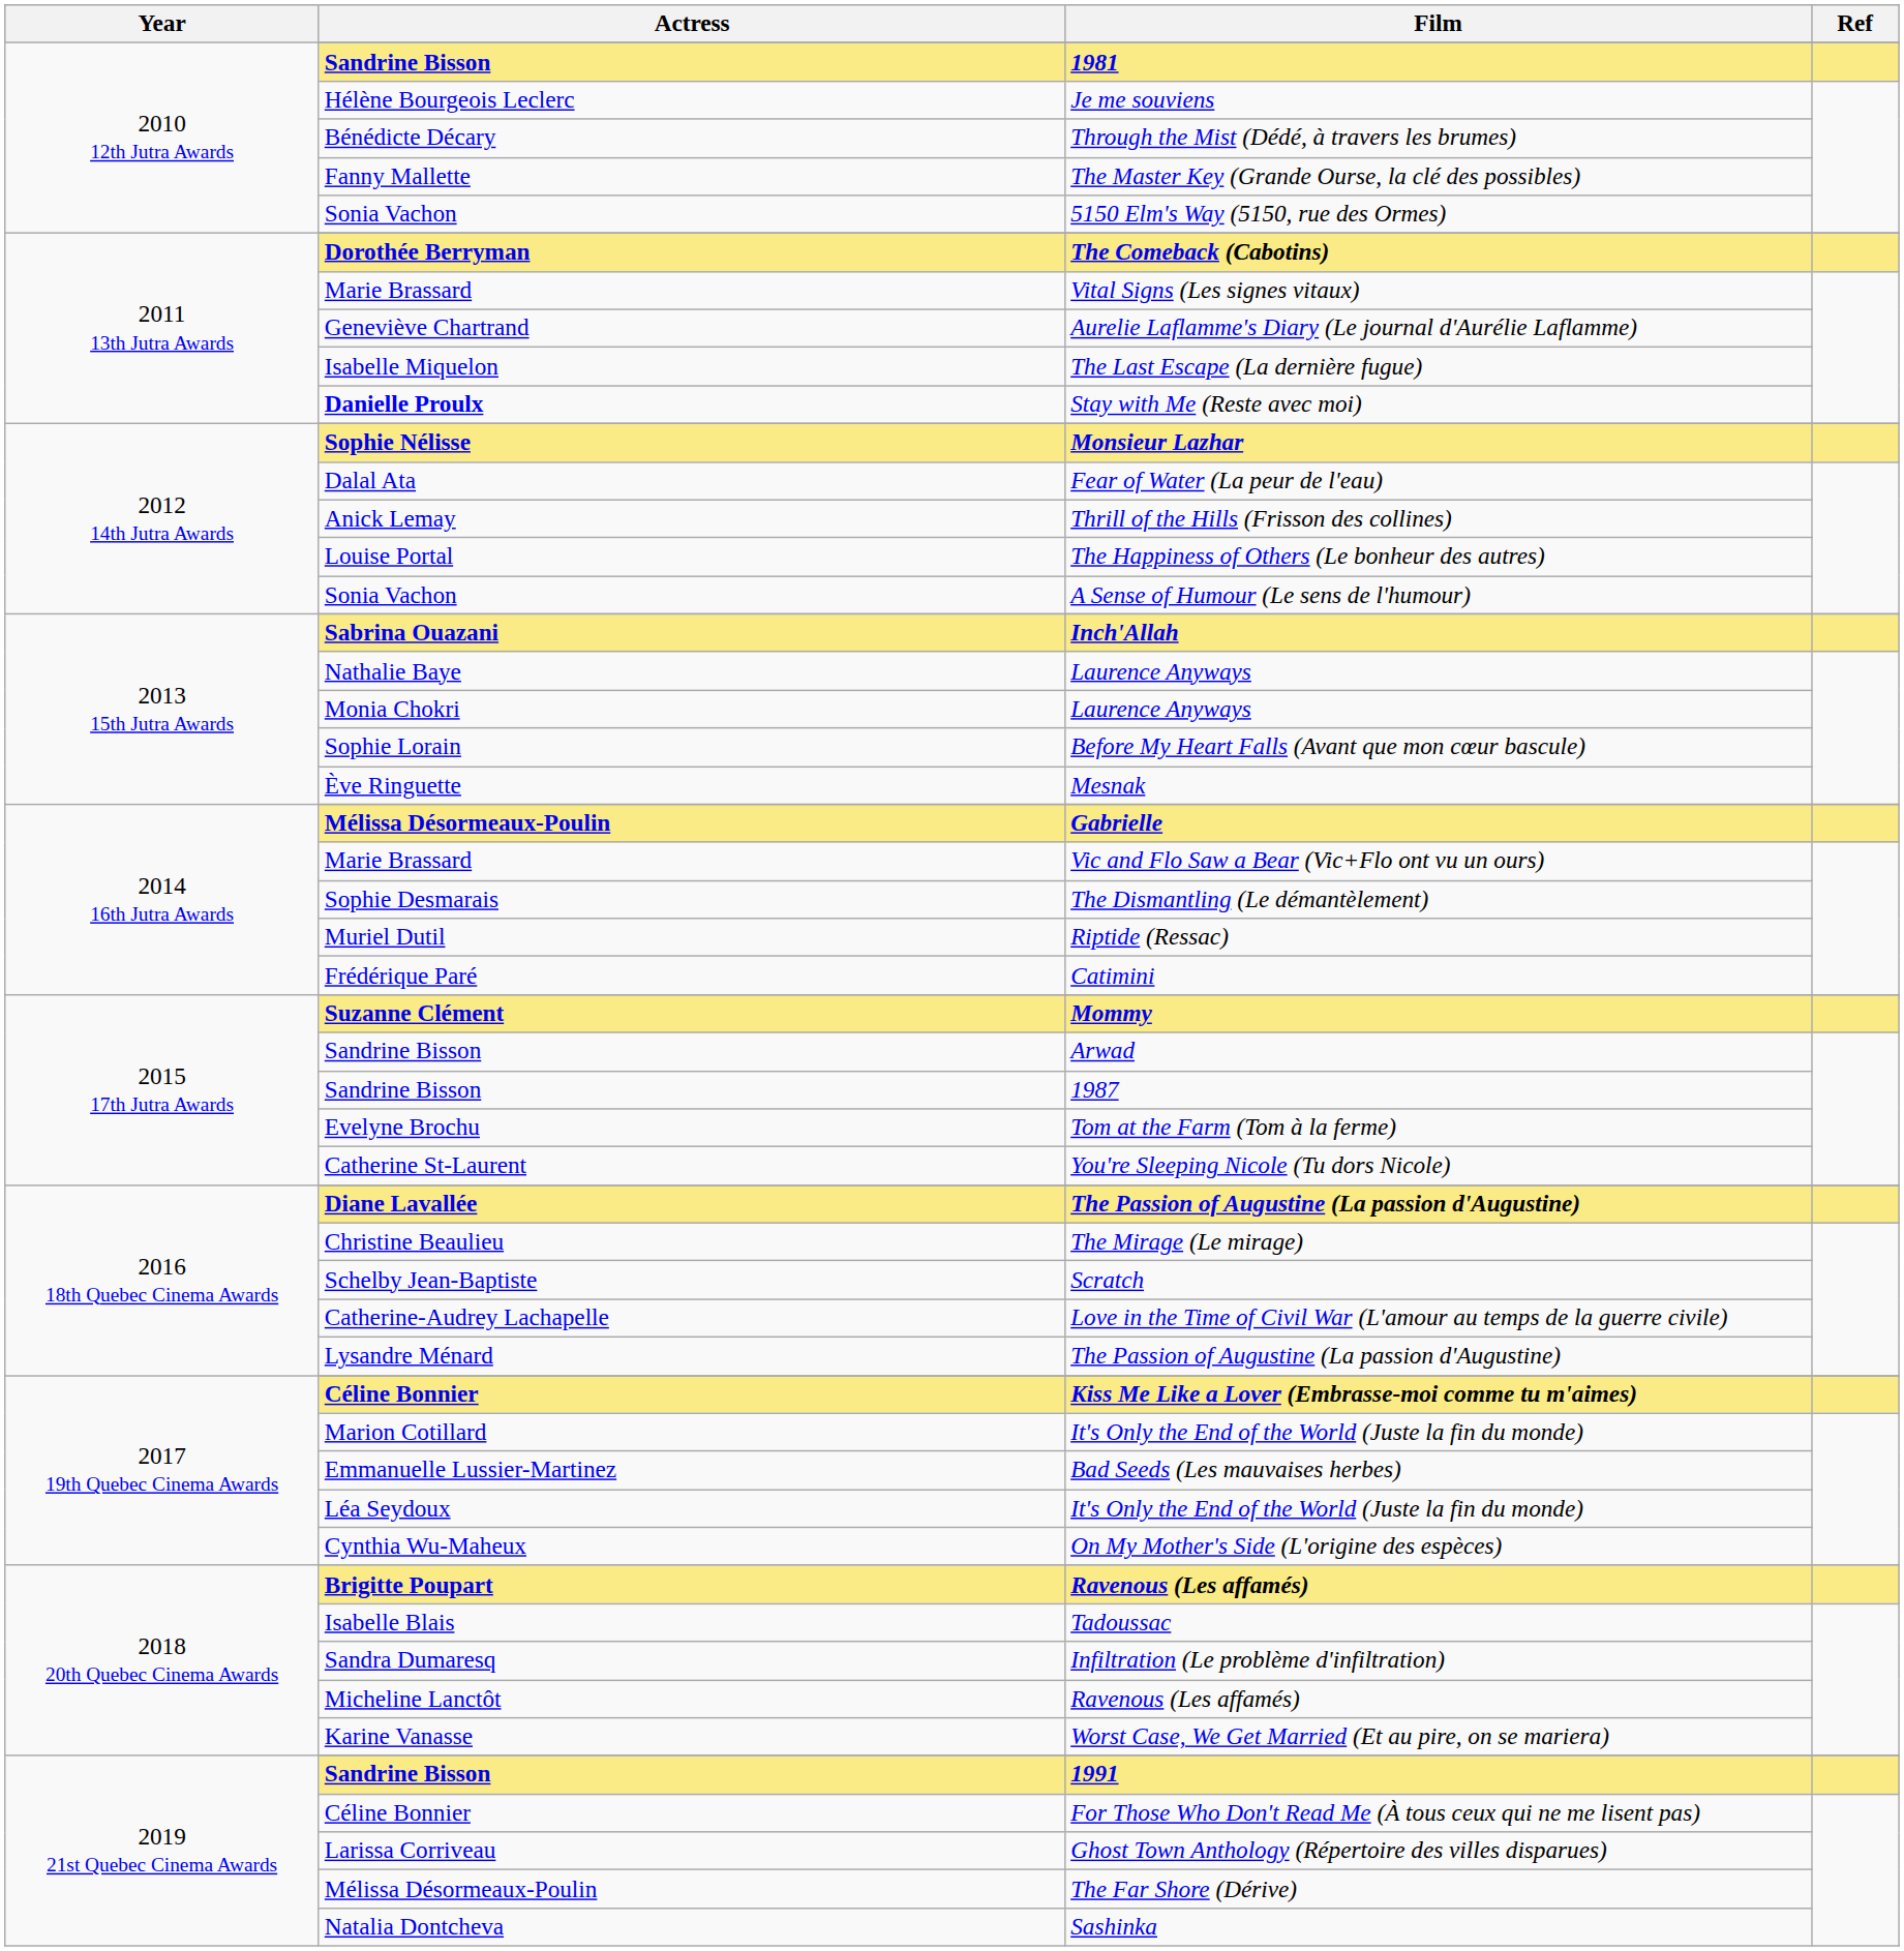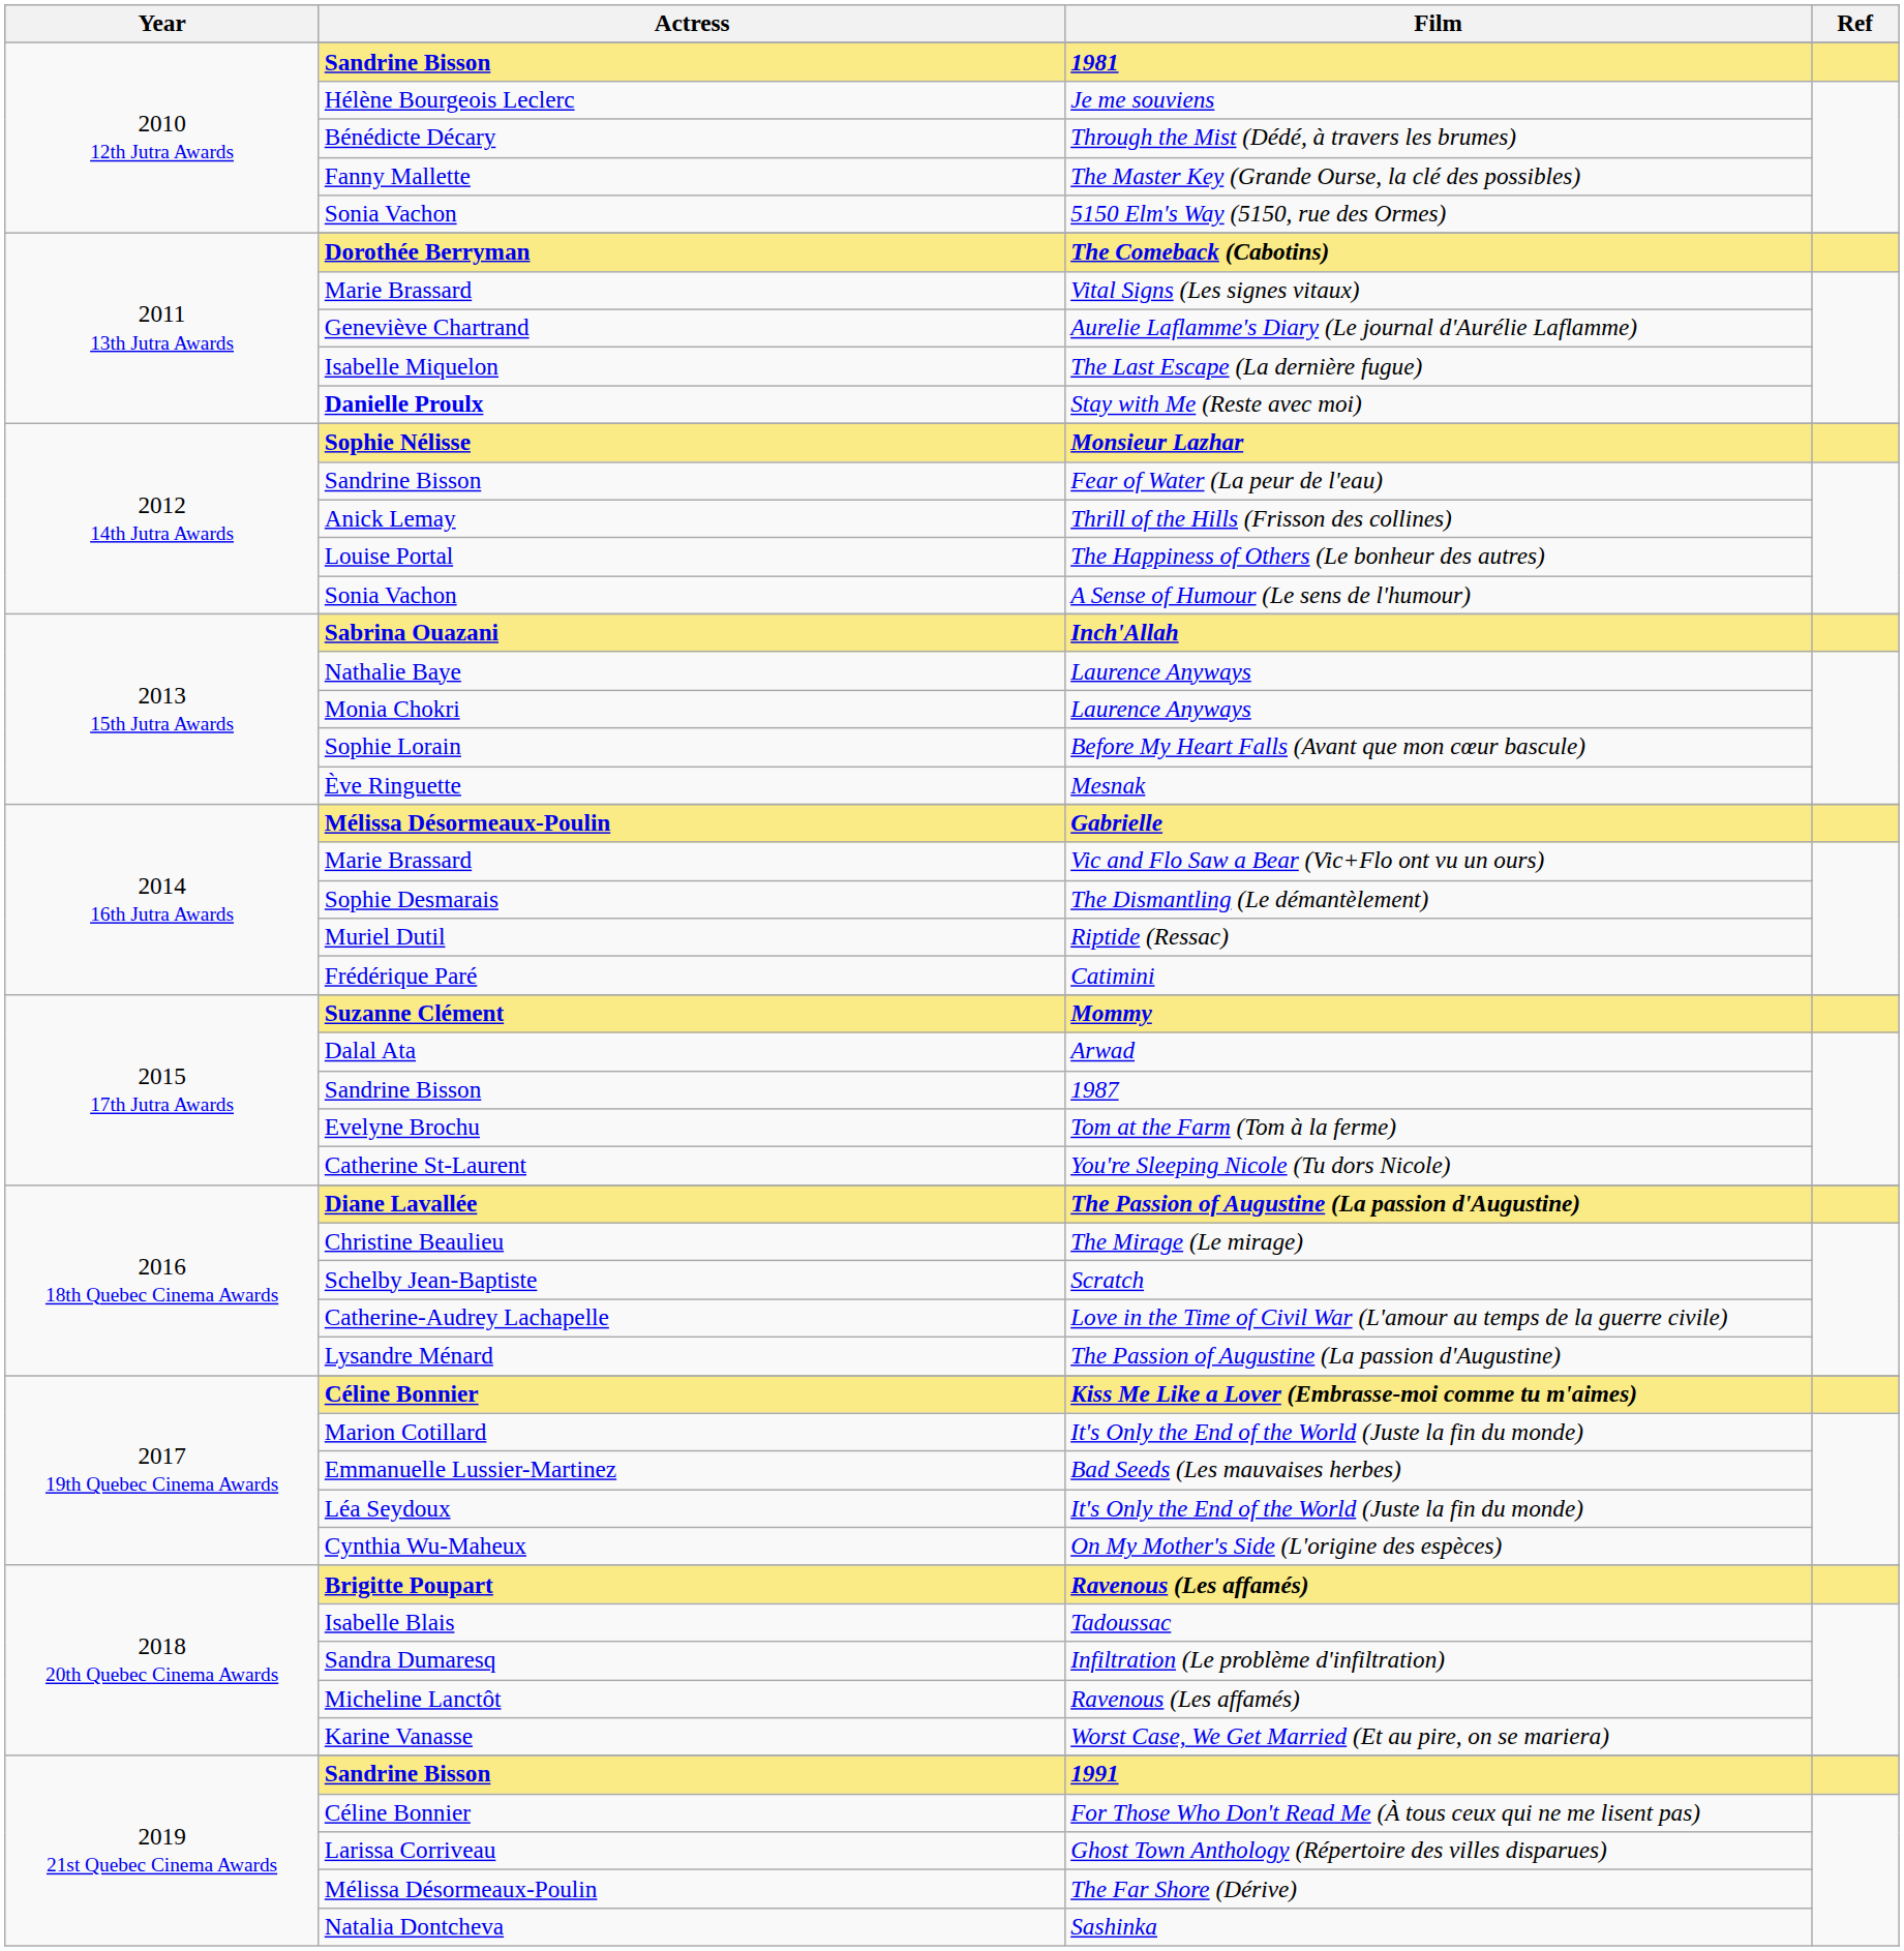 <table class="wikitable" style="width:100%;">
 <tr style="background:#bebebe;">
 <th style="width:8%;">Year</th>
 <th style="width:19%;">Actress</th>
 <th style="width:19%;">Film</th>
 <th style="width:2%;">Ref</th>
 </tr>
 <tr>
 <td rowspan="6" align="center">2010 <br> <small><a href='#'>12th Jutra Awards</a></small></td>
 </tr>
 <tr style="background:#FAEB86">
 <td><strong><a href='#'>Sandrine Bisson</a></strong></td>
 <td><strong><em><a href='#'>1981</a></em></strong></td>
 <td></td>
 </tr>
 <tr>
 <td><a href='#'>Hélène Bourgeois Leclerc</a></td>
 <td><em><a href='#'>Je me souviens</a></em></td>
 <td rowspan=4></td>
 </tr>
 <tr>
 <td><a href='#'>Bénédicte Décary</a></td>
 <td><em><a href='#'>Through the Mist</a> (Dédé, à travers les brumes)</em></td>
 </tr>
 <tr>
 <td><a href='#'>Fanny Mallette</a></td>
 <td><em><a href='#'>The Master Key</a> (Grande Ourse, la clé des possibles)</em></td>
 </tr>
 <tr>
 <td><a href='#'>Sonia Vachon</a></td>
 <td><em><a href='#'>5150 Elm's Way</a> (5150, rue des Ormes)</em></td>
 </tr>
 <tr>
 <td rowspan="6" align="center">2011 <br> <small><a href='#'>13th Jutra Awards</a></small></td>
 </tr>
 <tr style="background:#FAEB86">
 <td><strong><a href='#'>Dorothée Berryman</a></strong></td>
 <td><strong><em><a href='#'>The Comeback</a> (Cabotins)</em></strong></td>
 <td></td>
 </tr>
 <tr>
 <td><a href='#'>Marie Brassard</a></td>
 <td><em><a href='#'>Vital Signs</a> (Les signes vitaux)</em></td>
 <td rowspan=4></td>
 </tr>
 <tr>
 <td><a href='#'>Geneviève Chartrand</a></td>
 <td><em><a href='#'>Aurelie Laflamme's Diary</a> (Le journal d'Aurélie Laflamme)</em></td>
 </tr>
 <tr>
 <td><a href='#'>Isabelle Miquelon</a></td>
 <td><em><a href='#'>The Last Escape</a> (La dernière fugue)</em></td>
 </tr>
 <tr>
 <td><strong><a href='#'>Danielle Proulx</a></strong></td>
 <td><em><a href='#'>Stay with Me</a> (Reste avec moi)</em></td>
 </tr>
 <tr>
 <td rowspan="6" align="center">2012 <br> <small><a href='#'>14th Jutra Awards</a></small></td>
 </tr>
 <tr style="background:#FAEB86">
 <td><strong><a href='#'>Sophie Nélisse</a></strong></td>
 <td><strong><em><a href='#'>Monsieur Lazhar</a></em></strong></td>
 <td></td>
 </tr>
 <tr>
-<td><a href='#'>Dalal Ata</a></td>
+<td><a href='#'>Sandrine Bisson</a></td>
 <td><em><a href='#'>Fear of Water</a> (La peur de l'eau)</em></td>
 <td rowspan=4></td>
 </tr>
 <tr>
 <td><a href='#'>Anick Lemay</a></td>
 <td><em><a href='#'>Thrill of the Hills</a> (Frisson des collines)</em></td>
 </tr>
 <tr>
 <td><a href='#'>Louise Portal</a></td>
 <td><em><a href='#'>The Happiness of Others</a> (Le bonheur des autres)</em></td>
 </tr>
 <tr>
 <td><a href='#'>Sonia Vachon</a></td>
 <td><em><a href='#'>A Sense of Humour</a> (Le sens de l'humour)</em></td>
 </tr>
 <tr>
 <td rowspan="6" align="center">2013 <br> <small><a href='#'>15th Jutra Awards</a></small></td>
 </tr>
 <tr style="background:#FAEB86">
 <td><strong><a href='#'>Sabrina Ouazani</a></strong></td>
 <td><strong><em><a href='#'>Inch'Allah</a></em></strong></td>
 <td></td>
 </tr>
 <tr>
 <td><a href='#'>Nathalie Baye</a></td>
 <td><em><a href='#'>Laurence Anyways</a></em></td>
 <td rowspan=4></td>
 </tr>
 <tr>
 <td><a href='#'>Monia Chokri</a></td>
 <td><em><a href='#'>Laurence Anyways</a></em></td>
 </tr>
 <tr>
 <td><a href='#'>Sophie Lorain</a></td>
 <td><em><a href='#'>Before My Heart Falls</a> (Avant que mon cœur bascule)</em></td>
 </tr>
 <tr>
 <td><a href='#'>Ève Ringuette</a></td>
 <td><em><a href='#'>Mesnak</a></em></td>
 </tr>
 <tr>
 <td rowspan="6" align="center">2014 <br> <small><a href='#'>16th Jutra Awards</a></small></td>
 </tr>
 <tr style="background:#FAEB86">
 <td><strong><a href='#'>Mélissa Désormeaux-Poulin</a></strong></td>
 <td><strong><em><a href='#'>Gabrielle</a></em></strong></td>
 <td></td>
 </tr>
 <tr>
 <td><a href='#'>Marie Brassard</a></td>
 <td><em><a href='#'>Vic and Flo Saw a Bear</a> (Vic+Flo ont vu un ours)</em></td>
 <td rowspan=4></td>
 </tr>
 <tr>
 <td><a href='#'>Sophie Desmarais</a></td>
 <td><em><a href='#'>The Dismantling</a> (Le démantèlement)</em></td>
 </tr>
 <tr>
 <td><a href='#'>Muriel Dutil</a></td>
 <td><em><a href='#'>Riptide</a> (Ressac)</em></td>
 </tr>
 <tr>
 <td><a href='#'>Frédérique Paré</a></td>
 <td><em><a href='#'>Catimini</a></em></td>
 </tr>
 <tr>
 <td rowspan="6" align="center">2015 <br> <small><a href='#'>17th Jutra Awards</a></small></td>
 </tr>
 <tr style="background:#FAEB86">
 <td><strong><a href='#'>Suzanne Clément</a></strong></td>
 <td><strong><em><a href='#'>Mommy</a></em></strong></td>
 <td></td>
 </tr>
 <tr>
-<td><a href='#'>Sandrine Bisson</a></td>
+<td><a href='#'>Dalal Ata</a></td>
 <td><em><a href='#'>Arwad</a></em></td>
 <td rowspan=4></td>
 </tr>
 <tr>
 <td><a href='#'>Sandrine Bisson</a></td>
 <td><em><a href='#'>1987</a></em></td>
 </tr>
 <tr>
 <td><a href='#'>Evelyne Brochu</a></td>
 <td><em><a href='#'>Tom at the Farm</a> (Tom à la ferme)</em></td>
 </tr>
 <tr>
 <td><a href='#'>Catherine St-Laurent</a></td>
 <td><em><a href='#'>You're Sleeping Nicole</a> (Tu dors Nicole)</em></td>
 </tr>
 <tr>
 <td rowspan="6" align="center">2016 <br> <small><a href='#'>18th Quebec Cinema Awards</a></small></td>
 </tr>
 <tr style="background:#FAEB86">
 <td><strong><a href='#'>Diane Lavallée</a></strong></td>
 <td><strong><em><a href='#'>The Passion of Augustine</a> (La passion d'Augustine)</em></strong></td>
 <td></td>
 </tr>
 <tr>
 <td><a href='#'>Christine Beaulieu</a></td>
 <td><em><a href='#'>The Mirage</a> (Le mirage)</em></td>
 <td rowspan=4></td>
 </tr>
 <tr>
 <td><a href='#'>Schelby Jean-Baptiste</a></td>
 <td><em><a href='#'>Scratch</a></em></td>
 </tr>
 <tr>
 <td><a href='#'>Catherine-Audrey Lachapelle</a></td>
 <td><em><a href='#'>Love in the Time of Civil War</a> (L'amour au temps de la guerre civile)</em></td>
 </tr>
 <tr>
 <td><a href='#'>Lysandre Ménard</a></td>
 <td><em><a href='#'>The Passion of Augustine</a> (La passion d'Augustine)</em></td>
 </tr>
 <tr>
 <td rowspan="6" align="center">2017 <br> <small><a href='#'>19th Quebec Cinema Awards</a></small></td>
 </tr>
 <tr style="background:#FAEB86">
 <td><strong><a href='#'>Céline Bonnier</a></strong></td>
 <td><strong><em><a href='#'>Kiss Me Like a Lover</a> (Embrasse-moi comme tu m'aimes)</em></strong></td>
 <td></td>
 </tr>
 <tr>
 <td><a href='#'>Marion Cotillard</a></td>
 <td><em><a href='#'>It's Only the End of the World</a> (Juste la fin du monde)</em></td>
 <td rowspan=4></td>
 </tr>
 <tr>
 <td><a href='#'>Emmanuelle Lussier-Martinez</a></td>
 <td><em><a href='#'>Bad Seeds</a> (Les mauvaises herbes)</em></td>
 </tr>
 <tr>
 <td><a href='#'>Léa Seydoux</a></td>
 <td><em><a href='#'>It's Only the End of the World</a> (Juste la fin du monde)</em></td>
 </tr>
 <tr>
 <td><a href='#'>Cynthia Wu-Maheux</a></td>
 <td><em><a href='#'>On My Mother's Side</a> (L'origine des espèces)</em></td>
 </tr>
 <tr>
 <td rowspan="6" align="center">2018 <br> <small><a href='#'>20th Quebec Cinema Awards</a></small></td>
 </tr>
 <tr style="background:#FAEB86">
 <td><strong><a href='#'>Brigitte Poupart</a></strong></td>
 <td><strong><em><a href='#'>Ravenous</a> (Les affamés)</em></strong></td>
 <td></td>
 </tr>
 <tr>
 <td><a href='#'>Isabelle Blais</a></td>
 <td><em><a href='#'>Tadoussac</a></em></td>
 <td rowspan=4></td>
 </tr>
 <tr>
 <td><a href='#'>Sandra Dumaresq</a></td>
 <td><em><a href='#'>Infiltration</a> (Le problème d'infiltration)</em></td>
 </tr>
 <tr>
 <td><a href='#'>Micheline Lanctôt</a></td>
 <td><em><a href='#'>Ravenous</a> (Les affamés)</em></td>
 </tr>
 <tr>
 <td><a href='#'>Karine Vanasse</a></td>
 <td><em><a href='#'>Worst Case, We Get Married</a> (Et au pire, on se mariera)</em></td>
 </tr>
 <tr>
 <td rowspan="6" align="center">2019 <br> <small><a href='#'>21st Quebec Cinema Awards</a></small></td>
 </tr>
 <tr style="background:#FAEB86">
 <td><strong><a href='#'>Sandrine Bisson</a></strong></td>
 <td><strong><em><a href='#'>1991</a></em></strong></td>
 <td></td>
 </tr>
 <tr>
 <td><a href='#'>Céline Bonnier</a></td>
 <td><em><a href='#'>For Those Who Don't Read Me</a> (À tous ceux qui ne me lisent pas)</em></td>
 <td rowspan=4></td>
 </tr>
 <tr>
 <td><a href='#'>Larissa Corriveau</a></td>
 <td><em><a href='#'>Ghost Town Anthology</a> (Répertoire des villes disparues)</em></td>
 </tr>
 <tr>
 <td><a href='#'>Mélissa Désormeaux-Poulin</a></td>
 <td><em><a href='#'>The Far Shore</a> (Dérive)</em></td>
 </tr>
 <tr>
 <td><a href='#'>Natalia Dontcheva</a></td>
 <td><em><a href='#'>Sashinka</a></em></td>
 </tr>
 </table>
